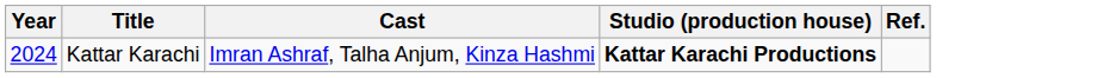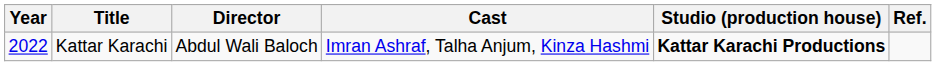 <table class="wikitable">
 <tr>
 <th>Year</th>
 <th>Title</th>
+<th>Director</th>
 <th>Cast</th>
 <th>Studio (production house)</th>
 <th>Ref.</th>
 </tr>
 <tr>
-<td rowspan="1"><a href='#'>2024</a></td>
+<td rowspan="1"><a href='#'>2022</a></td>
 <td>Kattar Karachi</td>
+<td>Abdul Wali Baloch</td>
 <td><a href='#'>Imran Ashraf</a>, Talha Anjum, <a href='#'>Kinza Hashmi</a></td>
 <td><strong>Kattar Karachi Productions</strong></td>
 <td></td>
 </tr>
 </table>
